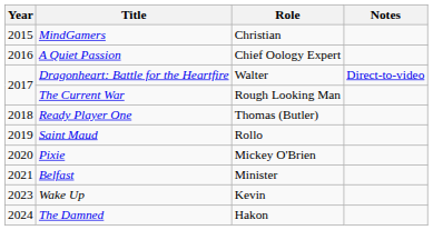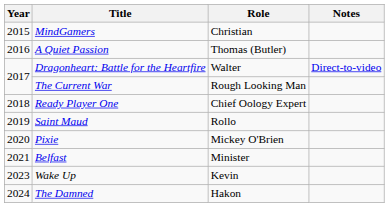 <table class="wikitable sortable">
 <tr>
 <th>Year</th>
 <th>Title</th>
 <th>Role</th>
 <th class="unsortable">Notes</th>
 </tr>
 <tr>
 <td>2015</td>
 <td><em><a href='#'>MindGamers</a></em></td>
 <td>Christian</td>
 <td></td>
 </tr>
 <tr>
 <td>2016</td>
 <td><em><a href='#'>A Quiet Passion</a></em></td>
-<td>Chief Oology Expert</td>
+<td>Thomas (Butler)</td>
 <td></td>
 </tr>
 <tr>
 <td rowspan="2">2017</td>
 <td><em><a href='#'>Dragonheart: Battle for the Heartfire</a></em></td>
 <td>Walter</td>
 <td><a href='#'>Direct-to-video</a></td>
 </tr>
 <tr>
 <td><em><a href='#'>The Current War</a></em></td>
 <td>Rough Looking Man</td>
 <td></td>
 </tr>
 <tr>
 <td>2018</td>
 <td><em><a href='#'>Ready Player One</a></em></td>
-<td>Thomas (Butler)</td>
+<td>Chief Oology Expert</td>
 <td></td>
 </tr>
 <tr>
 <td>2019</td>
 <td><em><a href='#'>Saint Maud</a></em></td>
 <td>Rollo</td>
 <td></td>
 </tr>
 <tr>
 <td>2020</td>
 <td><em><a href='#'>Pixie</a></em></td>
 <td>Mickey O'Brien</td>
 <td></td>
 </tr>
 <tr>
 <td>2021</td>
 <td><em><a href='#'>Belfast</a></em></td>
 <td>Minister</td>
 <td></td>
 </tr>
 <tr>
 <td>2023</td>
 <td><em>Wake Up</em></td>
 <td>Kevin</td>
 <td></td>
 </tr>
 <tr>
 <td>2024</td>
 <td><em><a href='#'>The Damned</a></em></td>
 <td>Hakon</td>
 <td></td>
 </tr>
 </table>
